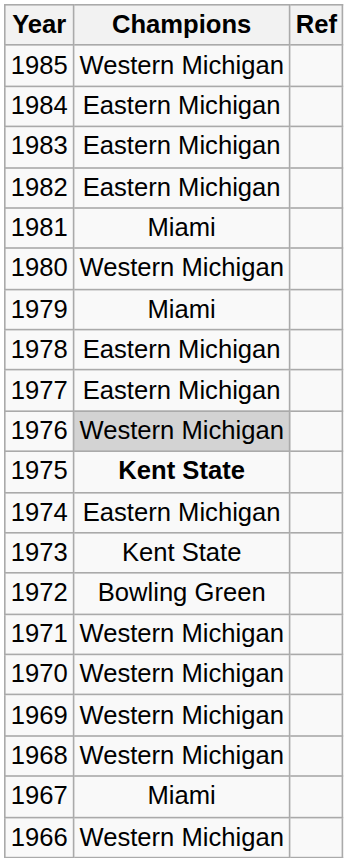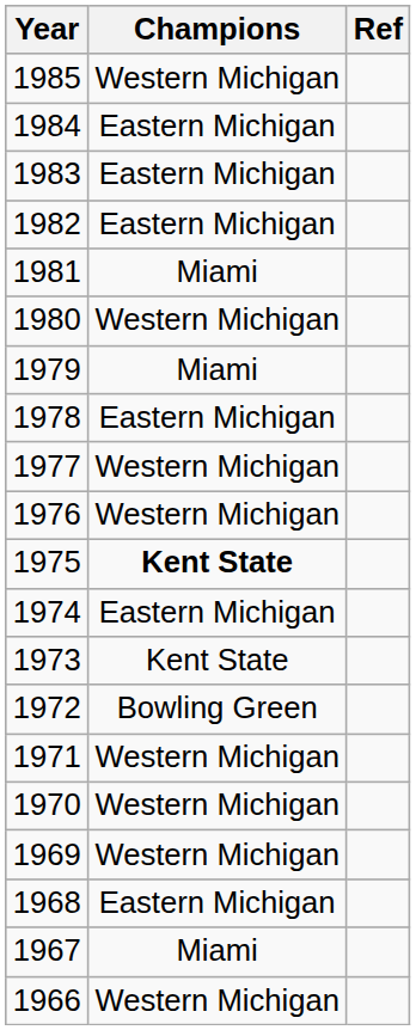 <table class="wikitable" style="text-align:center" cellpadding=2 cellspacing=2>
 <tr>
 <th>Year</th>
 <th>Champions</th>
 <th>Ref</th>
 </tr>
 <tr>
 <td>1985</td>
 <td>Western Michigan</td>
 <td></td>
 </tr>
 <tr>
 <td>1984</td>
 <td>Eastern Michigan</td>
 <td></td>
 </tr>
 <tr>
 <td>1983</td>
 <td>Eastern Michigan</td>
 <td></td>
 </tr>
 <tr>
 <td>1982</td>
 <td>Eastern Michigan</td>
 <td></td>
 </tr>
 <tr>
 <td>1981</td>
 <td>Miami</td>
 <td></td>
 </tr>
 <tr>
 <td>1980</td>
 <td>Western Michigan</td>
 <td></td>
 </tr>
 <tr>
 <td>1979</td>
 <td>Miami</td>
 <td></td>
 </tr>
 <tr>
 <td>1978</td>
 <td>Eastern Michigan</td>
 <td></td>
 </tr>
 <tr>
 <td>1977</td>
-<td>Eastern Michigan</td>
+<td>Western Michigan</td>
 <td></td>
 </tr>
 <tr>
 <td>1976</td>
-<td style="background: lightgrey;">Western Michigan</td>
+<td>Western Michigan</td>
 <td></td>
 </tr>
 <tr>
 <td>1975</td>
 <td><strong>Kent State</strong></td>
 <td></td>
 </tr>
 <tr>
 <td>1974</td>
 <td>Eastern Michigan</td>
 <td></td>
 </tr>
 <tr>
 <td>1973</td>
 <td>Kent State</td>
 <td></td>
 </tr>
 <tr>
 <td>1972</td>
 <td>Bowling Green</td>
 <td></td>
 </tr>
 <tr>
 <td>1971</td>
 <td>Western Michigan</td>
 <td></td>
 </tr>
 <tr>
 <td>1970</td>
 <td>Western Michigan</td>
 <td></td>
 </tr>
 <tr>
 <td>1969</td>
 <td>Western Michigan</td>
 <td></td>
 </tr>
 <tr>
 <td>1968</td>
-<td>Western Michigan</td>
+<td>Eastern Michigan</td>
 <td></td>
 </tr>
 <tr>
 <td>1967</td>
 <td>Miami</td>
 <td></td>
 </tr>
 <tr>
 <td>1966</td>
 <td>Western Michigan</td>
 <td></td>
 </tr>
 </table>
